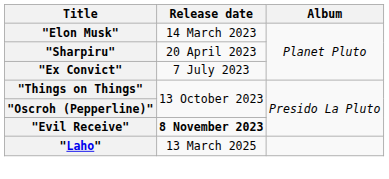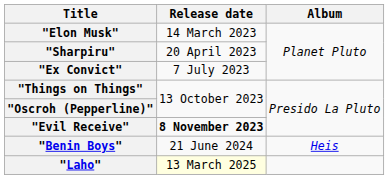 <table class="wikitable plainrowheaders" style="text-align:center;">
 <tr>
 <th scope="col">Title</th>
 <th scope="col">Release date</th>
 <th scope="col">Album</th>
 </tr>
 <tr>
 <th scope="row">"Elon Musk"</th>
 <td>14 March 2023</td>
 <td rowspan="3"><em>Planet Pluto</em></td>
 </tr>
 <tr>
 <th scope="row">"Sharpiru"</th>
 <td>20 April 2023</td>
 </tr>
 <tr>
 <th scope="row">"Ex Convict"</th>
 <td>7 July 2023</td>
 </tr>
 <tr>
 <th scope="row">"Things on Things"</th>
 <td rowspan="2">13 October 2023</td>
 <td rowspan="3"><em>Presido La Pluto</em></td>
 </tr>
 <tr>
 <th scope="row">"Oscroh (Pepperline)"</th>
 </tr>
 <tr>
 <th scope="row">"Evil Receive"</th>
 <td><strong>8 November 2023</strong></td>
 </tr>
 <tr>
+<th scope="row">"<a href='#'>Benin Boys</a>"</th>
+<td>21 June 2024</td>
+<td><em><a href='#'>Heis</a></em></td>
+</tr>
+<tr>
 <th scope="row">"<a href='#'>Laho</a>"</th>
-<td>13 March 2025</td>
+<td style="background: lightyellow;">13 March 2025</td>
 <td></td>
 </tr>
 </table>
